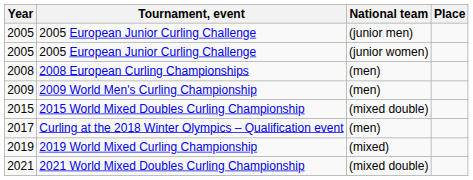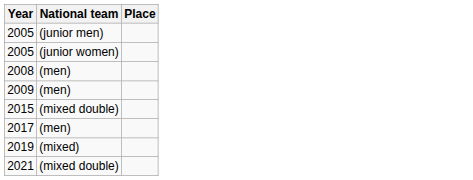 <table class="wikitable">
 <tr>
 <th scope="col">Year</th>
-<th scope="col">Tournament, event</th>
 <th scope="col">National team</th>
 <th scope="col">Place</th>
 </tr>
 <tr>
 <td>2005</td>
-<td>2005 <a href='#'>European Junior Curling Challenge</a></td>
 <td> (junior men)</td>
 <td></td>
 </tr>
 <tr>
 <td>2005</td>
-<td>2005 <a href='#'>European Junior Curling Challenge</a></td>
 <td> (junior women)</td>
 <td></td>
 </tr>
 <tr>
 <td>2008</td>
-<td><a href='#'>2008 European Curling Championships</a></td>
 <td> (men)</td>
 <td></td>
 </tr>
 <tr>
 <td>2009</td>
-<td><a href='#'>2009 World Men's Curling Championship</a></td>
 <td> (men)</td>
 <td></td>
 </tr>
 <tr>
 <td>2015</td>
-<td><a href='#'>2015 World Mixed Doubles Curling Championship</a></td>
 <td> (mixed double)</td>
 <td></td>
 </tr>
 <tr>
 <td>2017</td>
-<td><a href='#'>Curling at the 2018 Winter Olympics – Qualification event</a></td>
 <td> (men)</td>
 <td></td>
 </tr>
 <tr>
 <td>2019</td>
-<td><a href='#'>2019 World Mixed Curling Championship</a></td>
 <td> (mixed)</td>
 <td></td>
 </tr>
 <tr>
 <td>2021</td>
-<td><a href='#'>2021 World Mixed Doubles Curling Championship</a></td>
 <td> (mixed double)</td>
 <td></td>
 </tr>
 </table>
